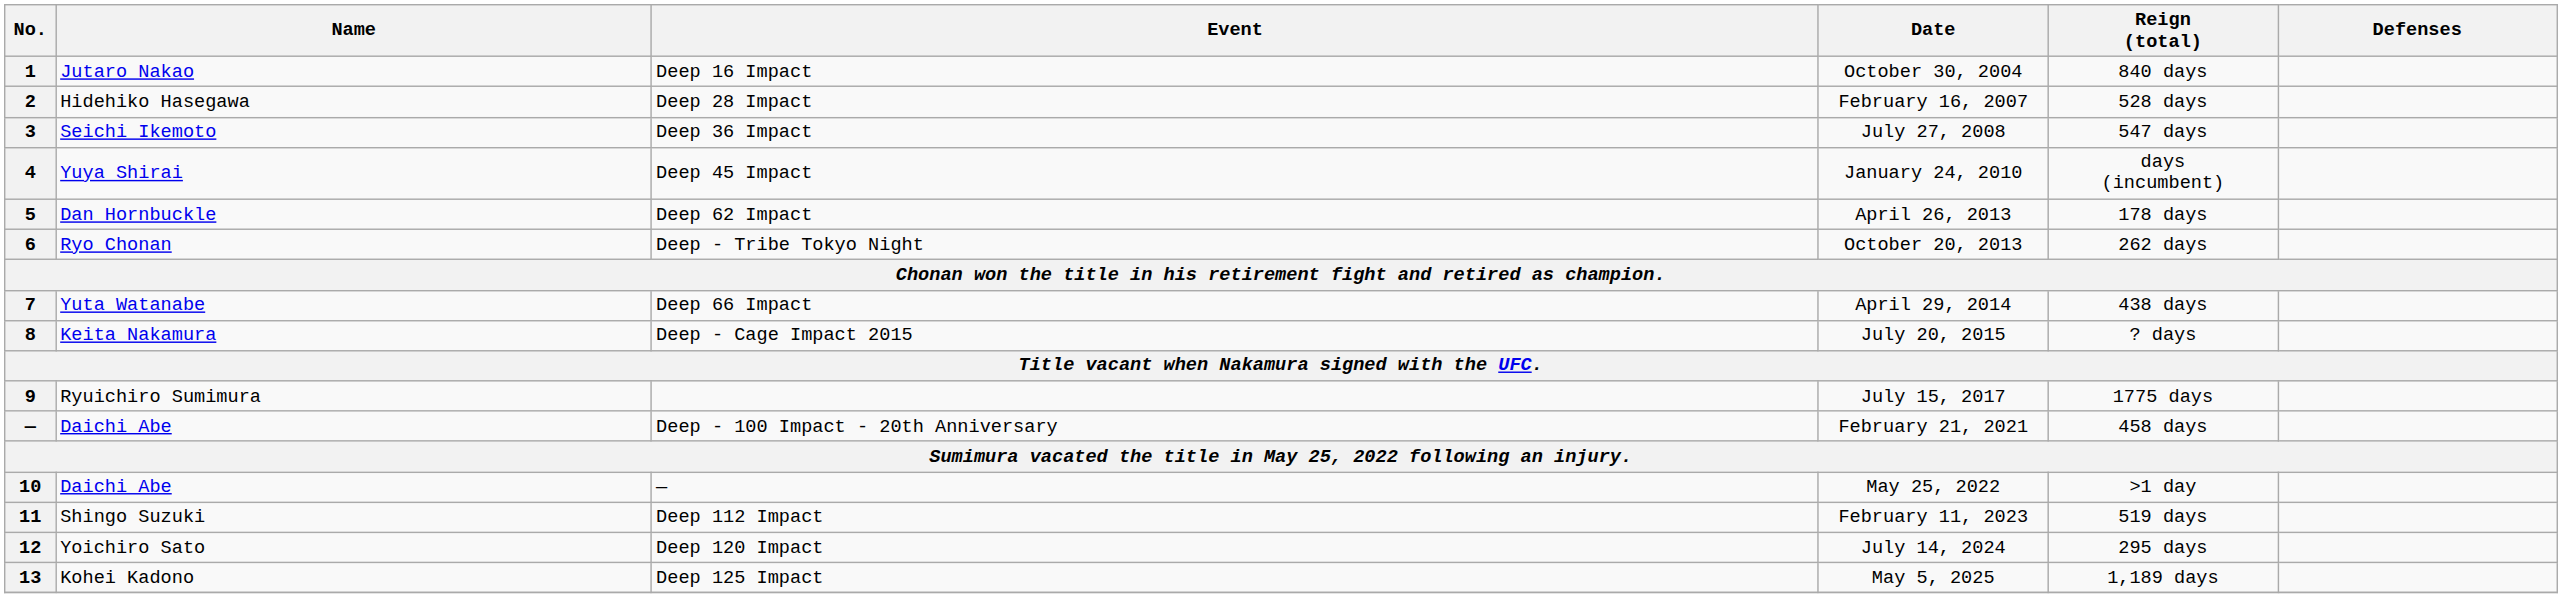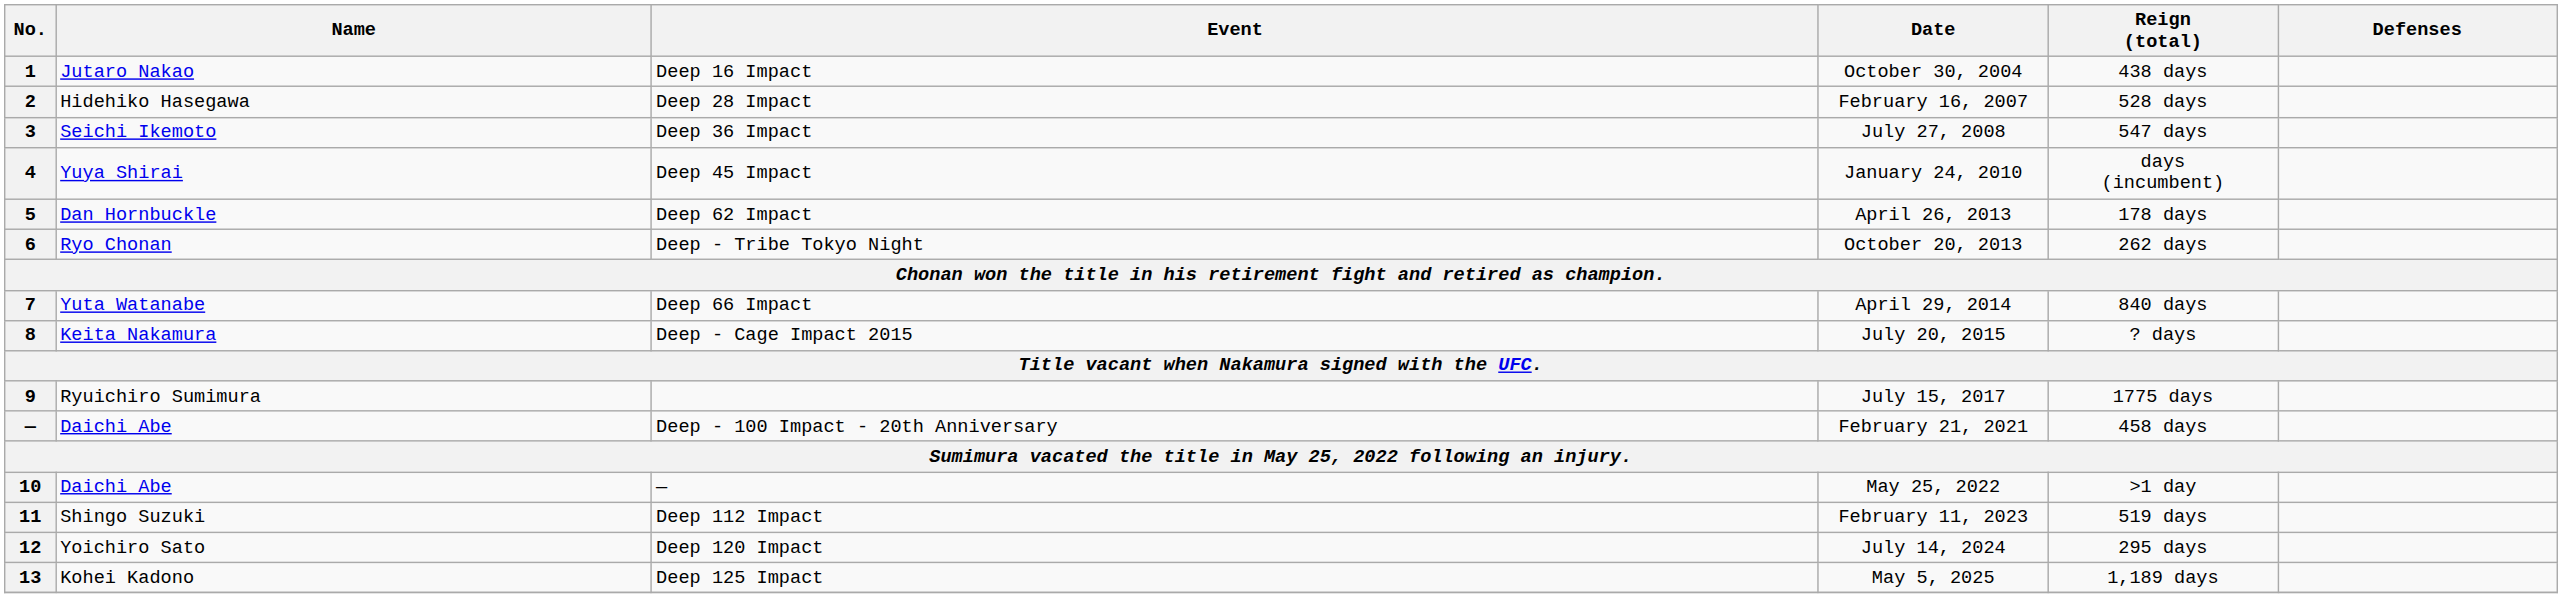 <table class="wikitable" style="width:90%;">
 <tr>
 <th style="width:2%;">No.</th>
 <th>Name</th>
 <th>Event</th>
 <th style="width:9%;">Date</th>
 <th style="width:9%;">Reign<br>(total)</th>
 <th>Defenses</th>
 </tr>
 <tr>
 <th>1</th>
 <td> <a href='#'>Jutaro Nakao</a><br></td>
 <td>Deep 16 Impact<br></td>
 <td align=center>October 30, 2004</td>
-<td align=center>840 days</td>
+<td align=center>438 days</td>
 <td><br></td>
 </tr>
 <tr>
 <th>2</th>
 <td> Hidehiko Hasegawa</td>
 <td>Deep 28 Impact<br></td>
 <td align=center>February 16, 2007</td>
 <td align=center>528 days</td>
 <td><br></td>
 </tr>
 <tr>
 <th>3</th>
 <td> <a href='#'>Seichi Ikemoto</a></td>
 <td>Deep 36 Impact<br></td>
 <td align=center>July 27, 2008</td>
 <td align=center>547 days</td>
 <td><br></td>
 </tr>
 <tr>
 <th>4</th>
 <td> <a href='#'>Yuya Shirai</a></td>
 <td>Deep 45 Impact<br></td>
 <td align=center>January 24, 2010</td>
 <td align=center> days<br>(incumbent)</td>
 <td><br></td>
 </tr>
 <tr>
 <th>5</th>
 <td> <a href='#'>Dan Hornbuckle</a></td>
 <td>Deep 62 Impact<br></td>
 <td align=center>April 26, 2013</td>
 <td align=center>178 days</td>
 <td></td>
 </tr>
 <tr>
 <th>6</th>
 <td> <a href='#'>Ryo Chonan</a></td>
 <td>Deep - Tribe Tokyo Night<br></td>
 <td align=center>October 20, 2013</td>
 <td align=center>262 days</td>
 <td></td>
 </tr>
 <tr>
 <th colspan=6 align=center><em>Chonan won the title in his retirement fight and retired as champion.</em></th>
 </tr>
 <tr>
 <th>7</th>
 <td> <a href='#'>Yuta Watanabe</a><br></td>
 <td>Deep 66 Impact<br></td>
 <td align=center>April 29, 2014</td>
-<td align=center>438 days</td>
+<td align=center>840 days</td>
 <td><br></td>
 </tr>
 <tr>
 <th>8</th>
 <td> <a href='#'>Keita Nakamura</a></td>
 <td>Deep - Cage Impact 2015<br></td>
 <td align=center>July 20, 2015</td>
 <td align=center>? days</td>
 <td></td>
 </tr>
 <tr>
 <th colspan=6 align=center><em>Title vacant when Nakamura signed with the <a href='#'>UFC</a>.</em></th>
 </tr>
 <tr>
 <th>9</th>
 <td> Ryuichiro Sumimura<br></td>
 <td><br></td>
 <td align=center>July 15, 2017</td>
 <td align=center>1775 days</td>
 <td><br></td>
 </tr>
 <tr>
 <th>—</th>
 <td> <a href='#'>Daichi Abe</a><br></td>
 <td>Deep - 100 Impact - 20th Anniversary<br></td>
 <td align=center>February 21, 2021</td>
 <td align=center>458 days</td>
 <td></td>
 </tr>
 <tr>
 <th colspan=6 align=center><em>Sumimura vacated the title in May 25, 2022 following an injury.</em></th>
 </tr>
 <tr>
 <th>10</th>
 <td> <a href='#'>Daichi Abe</a><br></td>
 <td>—</td>
 <td align=center>May 25, 2022</td>
 <td align=center>>1 day</td>
 <td></td>
 </tr>
 <tr>
 <th>11</th>
 <td> Shingo Suzuki</td>
 <td>Deep 112 Impact<br></td>
 <td align=center>February 11, 2023</td>
 <td align=center>519 days</td>
 <td></td>
 </tr>
 <tr>
 <th>12</th>
 <td> Yoichiro Sato</td>
 <td>Deep 120 Impact<br></td>
 <td align=center>July 14, 2024</td>
 <td align=center>295 days</td>
 <td></td>
 </tr>
 <tr>
 <th>13</th>
 <td> Kohei Kadono</td>
 <td>Deep 125 Impact<br></td>
 <td align=center>May 5, 2025</td>
 <td align=center>1,189 days</td>
 <td></td>
 </tr>
 <tr>
 </tr>
 </table>
